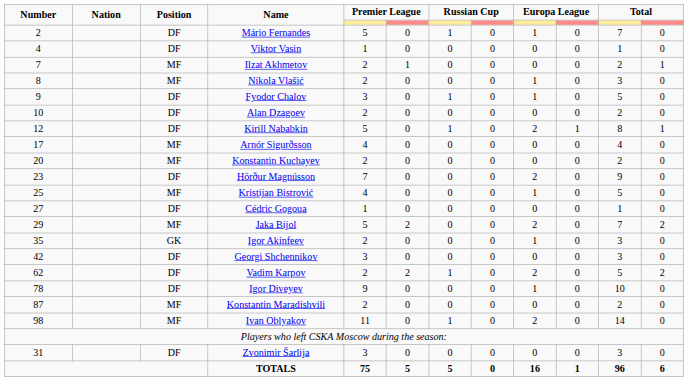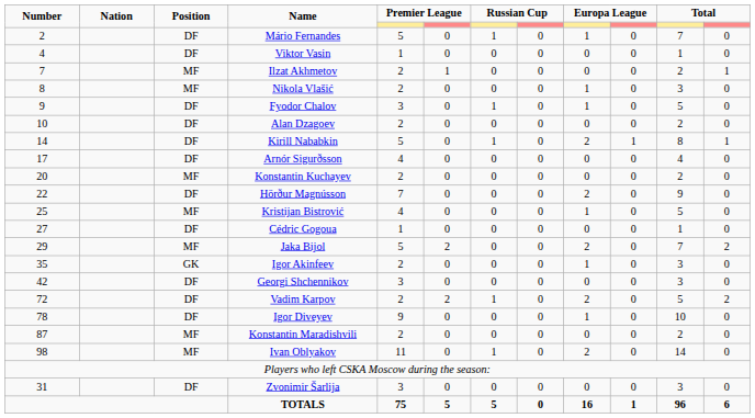 <table class="wikitable" style="font-size: 100%; text-align: center;">
 <tr>
 <td rowspan="2" width="10%" align="center"><strong>Number</strong></td>
 <td rowspan="2" width="10%" align="center"><strong>Nation</strong></td>
 <td rowspan="2" width="10%" align="center"><strong>Position</strong></td>
 <td rowspan="2" width="20%" align="center"><strong>Name</strong></td>
 <td colspan="2" align="center"><strong>Premier League</strong></td>
 <td colspan="2" align="center"><strong>Russian Cup</strong></td>
 <td colspan="2" align="center"><strong>Europa League</strong></td>
 <td colspan="2" align="center"><strong>Total</strong></td>
 </tr>
 <tr>
 <th width=60 style="background: #FFEE99"></th>
 <th width=60 style="background: #FF8888"></th>
 <th width=60 style="background: #FFEE99"></th>
 <th width=60 style="background: #FF8888"></th>
 <th width=60 style="background: #FFEE99"></th>
 <th width=60 style="background: #FF8888"></th>
 <th width=60 style="background: #FFEE99"></th>
 <th width=60 style="background: #FF8888"></th>
 </tr>
 <tr>
 <td>2</td>
 <td></td>
 <td>DF</td>
 <td><a href='#'>Mário Fernandes</a></td>
 <td>5</td>
 <td>0</td>
 <td>1</td>
 <td>0</td>
 <td>1</td>
 <td>0</td>
 <td>7</td>
 <td>0</td>
 </tr>
 <tr>
 <td>4</td>
 <td></td>
 <td>DF</td>
 <td><a href='#'>Viktor Vasin</a></td>
 <td>1</td>
 <td>0</td>
 <td>0</td>
 <td>0</td>
 <td>0</td>
 <td>0</td>
 <td>1</td>
 <td>0</td>
 </tr>
 <tr>
 <td>7</td>
 <td></td>
 <td>MF</td>
 <td><a href='#'>Ilzat Akhmetov</a></td>
 <td>2</td>
 <td>1</td>
 <td>0</td>
 <td>0</td>
 <td>0</td>
 <td>0</td>
 <td>2</td>
 <td>1</td>
 </tr>
 <tr>
 <td>8</td>
 <td></td>
 <td>MF</td>
 <td><a href='#'>Nikola Vlašić</a></td>
 <td>2</td>
 <td>0</td>
 <td>0</td>
 <td>0</td>
 <td>1</td>
 <td>0</td>
 <td>3</td>
 <td>0</td>
 </tr>
 <tr>
 <td>9</td>
 <td></td>
 <td>DF</td>
 <td><a href='#'>Fyodor Chalov</a></td>
 <td>3</td>
 <td>0</td>
 <td>1</td>
 <td>0</td>
 <td>1</td>
 <td>0</td>
 <td>5</td>
 <td>0</td>
 </tr>
 <tr>
 <td>10</td>
 <td></td>
 <td>DF</td>
 <td><a href='#'>Alan Dzagoev</a></td>
 <td>2</td>
 <td>0</td>
 <td>0</td>
 <td>0</td>
 <td>0</td>
 <td>0</td>
 <td>2</td>
 <td>0</td>
 </tr>
 <tr>
-<td>12</td>
+<td>14</td>
 <td></td>
 <td>DF</td>
 <td><a href='#'>Kirill Nababkin</a></td>
 <td>5</td>
 <td>0</td>
 <td>1</td>
 <td>0</td>
 <td>2</td>
 <td>1</td>
 <td>8</td>
 <td>1</td>
 </tr>
 <tr>
 <td>17</td>
 <td></td>
-<td>MF</td>
+<td>DF</td>
 <td><a href='#'>Arnór Sigurðsson</a></td>
 <td>4</td>
 <td>0</td>
 <td>0</td>
 <td>0</td>
 <td>0</td>
 <td>0</td>
 <td>4</td>
 <td>0</td>
 </tr>
 <tr>
 <td>20</td>
 <td></td>
 <td>MF</td>
 <td><a href='#'>Konstantin Kuchayev</a></td>
 <td>2</td>
 <td>0</td>
 <td>0</td>
 <td>0</td>
 <td>0</td>
 <td>0</td>
 <td>2</td>
 <td>0</td>
 </tr>
 <tr>
-<td>23</td>
+<td>22</td>
 <td></td>
 <td>DF</td>
 <td><a href='#'>Hörður Magnússon</a></td>
 <td>7</td>
 <td>0</td>
 <td>0</td>
 <td>0</td>
 <td>2</td>
 <td>0</td>
 <td>9</td>
 <td>0</td>
 </tr>
 <tr>
 <td>25</td>
 <td></td>
 <td>MF</td>
 <td><a href='#'>Kristijan Bistrović</a></td>
 <td>4</td>
 <td>0</td>
 <td>0</td>
 <td>0</td>
 <td>1</td>
 <td>0</td>
 <td>5</td>
 <td>0</td>
 </tr>
 <tr>
 <td>27</td>
 <td></td>
 <td>DF</td>
 <td><a href='#'>Cédric Gogoua</a></td>
 <td>1</td>
 <td>0</td>
 <td>0</td>
 <td>0</td>
 <td>0</td>
 <td>0</td>
 <td>1</td>
 <td>0</td>
 </tr>
 <tr>
 <td>29</td>
 <td></td>
 <td>MF</td>
 <td><a href='#'>Jaka Bijol</a></td>
 <td>5</td>
 <td>2</td>
 <td>0</td>
 <td>0</td>
 <td>2</td>
 <td>0</td>
 <td>7</td>
 <td>2</td>
 </tr>
 <tr>
 <td>35</td>
 <td></td>
 <td>GK</td>
 <td><a href='#'>Igor Akinfeev</a></td>
 <td>2</td>
 <td>0</td>
 <td>0</td>
 <td>0</td>
 <td>1</td>
 <td>0</td>
 <td>3</td>
 <td>0</td>
 </tr>
 <tr>
 <td>42</td>
 <td></td>
 <td>DF</td>
 <td><a href='#'>Georgi Shchennikov</a></td>
 <td>3</td>
 <td>0</td>
 <td>0</td>
 <td>0</td>
 <td>0</td>
 <td>0</td>
 <td>3</td>
 <td>0</td>
 </tr>
 <tr>
-<td>62</td>
+<td>72</td>
 <td></td>
 <td>DF</td>
 <td><a href='#'>Vadim Karpov</a></td>
 <td>2</td>
 <td>2</td>
 <td>1</td>
 <td>0</td>
 <td>2</td>
 <td>0</td>
 <td>5</td>
 <td>2</td>
 </tr>
 <tr>
 <td>78</td>
 <td></td>
 <td>DF</td>
 <td><a href='#'>Igor Diveyev</a></td>
 <td>9</td>
 <td>0</td>
 <td>0</td>
 <td>0</td>
 <td>1</td>
 <td>0</td>
 <td>10</td>
 <td>0</td>
 </tr>
 <tr>
 <td>87</td>
 <td></td>
 <td>MF</td>
 <td><a href='#'>Konstantin Maradishvili</a></td>
 <td>2</td>
 <td>0</td>
 <td>0</td>
 <td>0</td>
 <td>0</td>
 <td>0</td>
 <td>2</td>
 <td>0</td>
 </tr>
 <tr>
 <td>98</td>
 <td></td>
 <td>MF</td>
 <td><a href='#'>Ivan Oblyakov</a></td>
 <td>11</td>
 <td>0</td>
 <td>1</td>
 <td>0</td>
 <td>2</td>
 <td>0</td>
 <td>14</td>
 <td>0</td>
 </tr>
 <tr>
 <td colspan="13"><em>Players who left CSKA Moscow during the season:</em></td>
 </tr>
 <tr>
 <td>31</td>
 <td></td>
 <td>DF</td>
 <td><a href='#'>Zvonimir Šarlija</a></td>
 <td>3</td>
 <td>0</td>
 <td>0</td>
 <td>0</td>
 <td>0</td>
 <td>0</td>
 <td>3</td>
 <td>0</td>
 </tr>
 <tr>
 <td colspan="3"></td>
 <td><strong>TOTALS</strong></td>
 <td><strong>75</strong></td>
 <td><strong>5</strong></td>
 <td><strong>5</strong></td>
 <td><strong>0</strong></td>
 <td><strong>16</strong></td>
 <td><strong>1</strong></td>
 <td><strong>96</strong></td>
 <td><strong>6</strong></td>
 </tr>
 </table>
